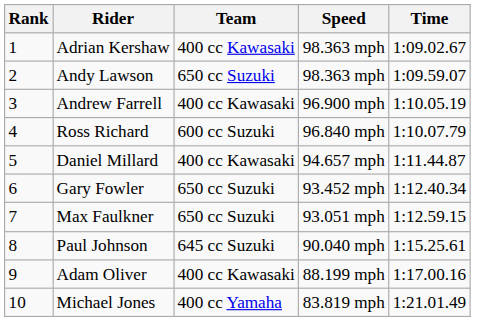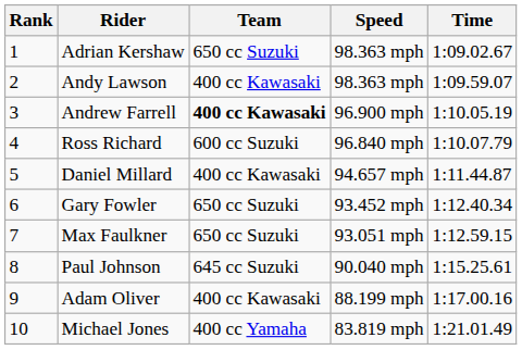 <table class="wikitable" style="font-size: 95%;">
 <tr style="background:#efefef;">
 <th>Rank</th>
 <th>Rider</th>
 <th>Team</th>
 <th>Speed</th>
 <th>Time</th>
 </tr>
 <tr>
 <td>1</td>
 <td> Adrian Kershaw</td>
-<td>400 cc <a href='#'>Kawasaki</a></td>
+<td>650 cc <a href='#'>Suzuki</a></td>
 <td>98.363 mph</td>
 <td>1:09.02.67</td>
 </tr>
 <tr>
 <td>2</td>
 <td>  Andy Lawson</td>
-<td>650 cc <a href='#'>Suzuki</a></td>
+<td>400 cc <a href='#'>Kawasaki</a></td>
 <td>98.363 mph</td>
 <td>1:09.59.07</td>
 </tr>
 <tr>
 <td>3</td>
 <td>  Andrew Farrell</td>
-<td>400 cc Kawasaki</td>
+<td><strong>400 cc Kawasaki</strong></td>
 <td>96.900 mph</td>
 <td>1:10.05.19</td>
 </tr>
 <tr>
 <td>4</td>
 <td>  Ross Richard</td>
 <td>600 cc Suzuki</td>
 <td>96.840 mph</td>
 <td>1:10.07.79</td>
 </tr>
 <tr>
 <td>5</td>
 <td>  Daniel Millard</td>
 <td>400 cc Kawasaki</td>
 <td>94.657 mph</td>
 <td>1:11.44.87</td>
 </tr>
 <tr>
 <td>6</td>
 <td>  Gary Fowler</td>
 <td>650 cc Suzuki</td>
 <td>93.452 mph</td>
 <td>1:12.40.34</td>
 </tr>
 <tr>
 <td>7</td>
 <td> Max Faulkner</td>
 <td>650 cc Suzuki</td>
 <td>93.051 mph</td>
 <td>1:12.59.15</td>
 </tr>
 <tr>
 <td>8</td>
 <td> Paul Johnson</td>
 <td>645 cc  Suzuki</td>
 <td>90.040 mph</td>
 <td>1:15.25.61</td>
 </tr>
 <tr>
 <td>9</td>
 <td>  Adam	 Oliver</td>
 <td>400 cc Kawasaki</td>
 <td>88.199 mph</td>
 <td>1:17.00.16</td>
 </tr>
 <tr>
 <td>10</td>
 <td> Michael Jones</td>
 <td>400 cc <a href='#'>Yamaha</a></td>
 <td>83.819 mph</td>
 <td>1:21.01.49</td>
 </tr>
 </table>
